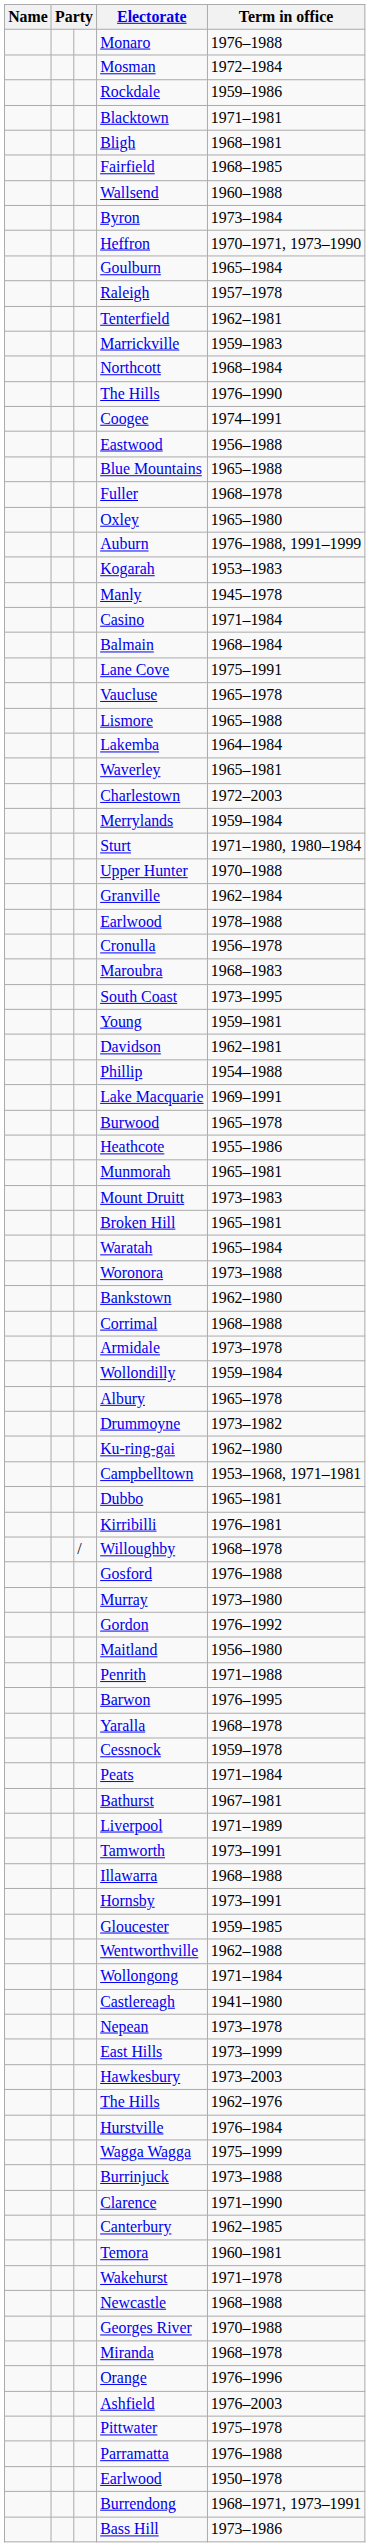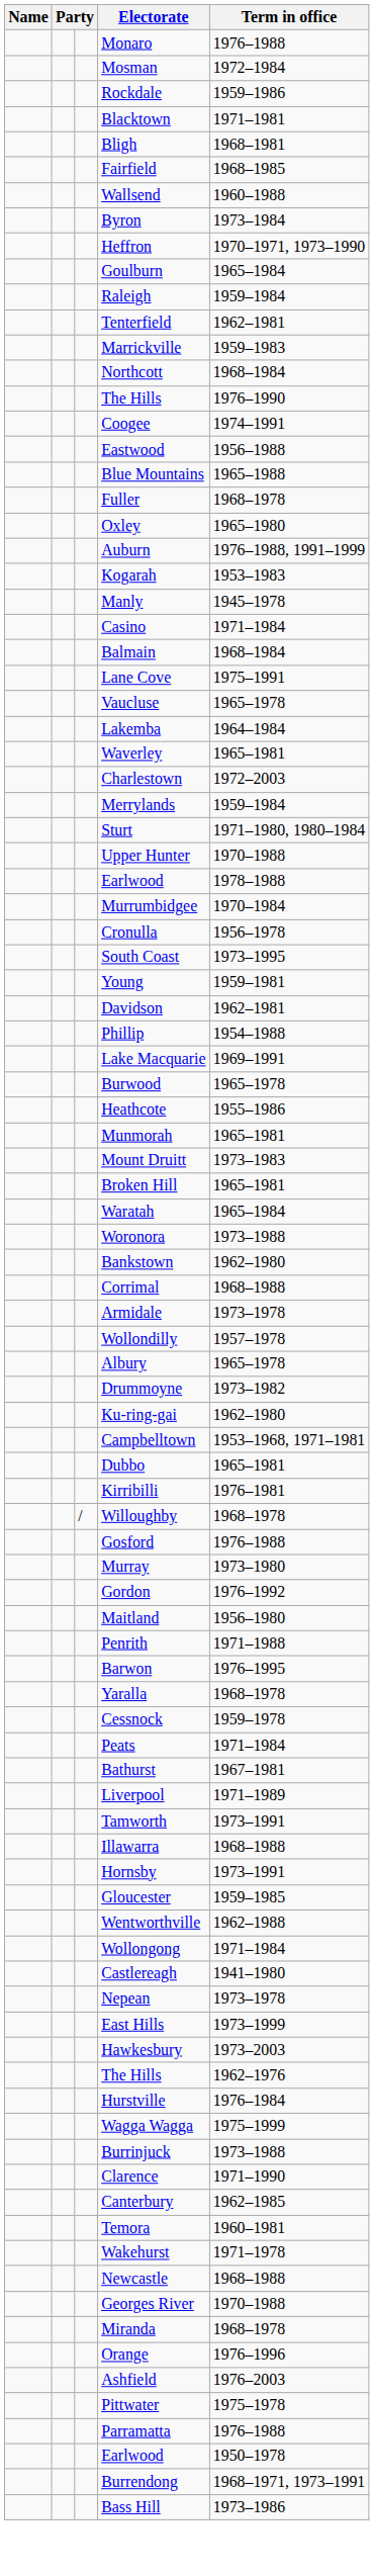 <table class="wikitable sortable">
 <tr>
 <th>Name</th>
 <th colspan=2>Party</th>
 <th><a href='#'>Electorate</a></th>
 <th>Term in office</th>
 </tr>
 <tr>
 <td></td>
 <td> </td>
 <td></td>
 <td><a href='#'>Monaro</a></td>
 <td>1976–1988</td>
 </tr>
 <tr>
 <td></td>
 <td> </td>
 <td></td>
 <td><a href='#'>Mosman</a></td>
 <td>1972–1984</td>
 </tr>
 <tr>
 <td></td>
 <td> </td>
 <td></td>
 <td><a href='#'>Rockdale</a></td>
 <td>1959–1986</td>
 </tr>
 <tr>
 <td></td>
 <td> </td>
 <td></td>
 <td><a href='#'>Blacktown</a></td>
 <td>1971–1981</td>
 </tr>
 <tr>
 <td></td>
 <td> </td>
 <td></td>
 <td><a href='#'>Bligh</a></td>
 <td>1968–1981</td>
 </tr>
 <tr>
 <td></td>
 <td> </td>
 <td></td>
 <td><a href='#'>Fairfield</a></td>
 <td>1968–1985</td>
 </tr>
 <tr>
 <td></td>
 <td> </td>
 <td></td>
 <td><a href='#'>Wallsend</a></td>
 <td>1960–1988</td>
 </tr>
 <tr>
 <td></td>
 <td> </td>
 <td></td>
 <td><a href='#'>Byron</a></td>
 <td>1973–1984</td>
 </tr>
 <tr>
 <td></td>
 <td> </td>
 <td></td>
 <td><a href='#'>Heffron</a></td>
 <td>1970–1971, 1973–1990</td>
 </tr>
 <tr>
 <td></td>
 <td> </td>
 <td></td>
 <td><a href='#'>Goulburn</a></td>
 <td>1965–1984</td>
 </tr>
 <tr>
 <td></td>
 <td> </td>
 <td></td>
 <td><a href='#'>Raleigh</a></td>
-<td>1957–1978</td>
+<td>1959–1984</td>
 </tr>
 <tr>
 <td></td>
 <td> </td>
 <td></td>
 <td><a href='#'>Tenterfield</a></td>
 <td>1962–1981</td>
 </tr>
 <tr>
 <td></td>
 <td> </td>
 <td></td>
 <td><a href='#'>Marrickville</a></td>
 <td>1959–1983</td>
 </tr>
 <tr>
 <td></td>
 <td> </td>
 <td></td>
 <td><a href='#'>Northcott</a></td>
 <td>1968–1984</td>
 </tr>
 <tr>
 <td></td>
 <td> </td>
 <td></td>
 <td><a href='#'>The Hills</a></td>
 <td>1976–1990</td>
 </tr>
 <tr>
 <td></td>
 <td> </td>
 <td></td>
 <td><a href='#'>Coogee</a></td>
 <td>1974–1991</td>
 </tr>
 <tr>
 <td></td>
 <td> </td>
 <td></td>
 <td><a href='#'>Eastwood</a></td>
 <td>1956–1988</td>
 </tr>
 <tr>
 <td></td>
 <td> </td>
 <td></td>
 <td><a href='#'>Blue Mountains</a></td>
 <td>1965–1988</td>
 </tr>
 <tr>
 <td></td>
 <td> </td>
 <td></td>
 <td><a href='#'>Fuller</a></td>
 <td>1968–1978</td>
 </tr>
 <tr>
 <td></td>
 <td> </td>
 <td></td>
 <td><a href='#'>Oxley</a></td>
 <td>1965–1980</td>
 </tr>
 <tr>
 <td></td>
 <td> </td>
 <td></td>
 <td><a href='#'>Auburn</a></td>
 <td>1976–1988, 1991–1999</td>
 </tr>
 <tr>
 <td></td>
 <td> </td>
 <td></td>
 <td><a href='#'>Kogarah</a></td>
 <td>1953–1983</td>
 </tr>
 <tr>
 <td></td>
 <td> </td>
 <td></td>
 <td><a href='#'>Manly</a></td>
 <td>1945–1978</td>
 </tr>
 <tr>
 <td></td>
 <td> </td>
 <td></td>
 <td><a href='#'>Casino</a></td>
 <td>1971–1984</td>
 </tr>
 <tr>
 <td></td>
 <td> </td>
 <td></td>
 <td><a href='#'>Balmain</a></td>
 <td>1968–1984</td>
 </tr>
 <tr>
 <td></td>
 <td> </td>
 <td></td>
 <td><a href='#'>Lane Cove</a></td>
 <td>1975–1991</td>
 </tr>
 <tr>
 <td></td>
 <td> </td>
 <td></td>
 <td><a href='#'>Vaucluse</a></td>
 <td>1965–1978</td>
 </tr>
 <tr>
 <td></td>
 <td> </td>
 <td></td>
-<td><a href='#'>Lismore</a></td>
-<td>1965–1988</td>
-</tr>
-<tr>
-<td></td>
-<td> </td>
-<td></td>
 <td><a href='#'>Lakemba</a></td>
 <td>1964–1984</td>
 </tr>
 <tr>
 <td></td>
 <td> </td>
 <td></td>
 <td><a href='#'>Waverley</a></td>
 <td>1965–1981</td>
 </tr>
 <tr>
 <td></td>
 <td> </td>
 <td></td>
 <td><a href='#'>Charlestown</a></td>
 <td>1972–2003</td>
 </tr>
 <tr>
 <td></td>
 <td> </td>
 <td></td>
 <td><a href='#'>Merrylands</a></td>
 <td>1959–1984</td>
 </tr>
 <tr>
 <td></td>
 <td> </td>
 <td></td>
 <td><a href='#'>Sturt</a></td>
 <td>1971–1980, 1980–1984</td>
 </tr>
 <tr>
 <td></td>
 <td> </td>
 <td></td>
 <td><a href='#'>Upper Hunter</a></td>
 <td>1970–1988</td>
 </tr>
 <tr>
 <td></td>
 <td> </td>
 <td></td>
-<td><a href='#'>Granville</a></td>
-<td>1962–1984</td>
-</tr>
-<tr>
-<td></td>
-<td> </td>
-<td></td>
 <td><a href='#'>Earlwood</a></td>
 <td>1978–1988</td>
 </tr>
 <tr>
 <td></td>
 <td> </td>
 <td></td>
-<td><a href='#'>Cronulla</a></td>
-<td>1956–1978</td>
+<td><a href='#'>Murrumbidgee</a></td>
+<td>1970–1984</td>
 </tr>
 <tr>
 <td></td>
 <td> </td>
 <td></td>
-<td><a href='#'>Maroubra</a></td>
-<td>1968–1983</td>
+<td><a href='#'>Cronulla</a></td>
+<td>1956–1978</td>
 </tr>
 <tr>
 <td></td>
 <td> </td>
 <td></td>
 <td><a href='#'>South Coast</a></td>
 <td>1973–1995</td>
 </tr>
 <tr>
 <td></td>
 <td> </td>
 <td></td>
 <td><a href='#'>Young</a></td>
 <td>1959–1981</td>
 </tr>
 <tr>
 <td></td>
 <td> </td>
 <td></td>
 <td><a href='#'>Davidson</a></td>
 <td>1962–1981</td>
 </tr>
 <tr>
 <td></td>
 <td> </td>
 <td></td>
 <td><a href='#'>Phillip</a></td>
 <td>1954–1988</td>
 </tr>
 <tr>
 <td></td>
 <td> </td>
 <td></td>
 <td><a href='#'>Lake Macquarie</a></td>
 <td>1969–1991</td>
 </tr>
 <tr>
 <td></td>
 <td> </td>
 <td></td>
 <td><a href='#'>Burwood</a></td>
 <td>1965–1978</td>
 </tr>
 <tr>
 <td></td>
 <td> </td>
 <td></td>
 <td><a href='#'>Heathcote</a></td>
 <td>1955–1986</td>
 </tr>
 <tr>
 <td></td>
 <td> </td>
 <td></td>
 <td><a href='#'>Munmorah</a></td>
 <td>1965–1981</td>
 </tr>
 <tr>
 <td></td>
 <td> </td>
 <td></td>
 <td><a href='#'>Mount Druitt</a></td>
 <td>1973–1983</td>
 </tr>
 <tr>
 <td></td>
 <td> </td>
 <td></td>
 <td><a href='#'>Broken Hill</a></td>
 <td>1965–1981</td>
 </tr>
 <tr>
 <td></td>
 <td> </td>
 <td></td>
 <td><a href='#'>Waratah</a></td>
 <td>1965–1984</td>
 </tr>
 <tr>
 <td></td>
 <td> </td>
 <td></td>
 <td><a href='#'>Woronora</a></td>
 <td>1973–1988</td>
 </tr>
 <tr>
 <td></td>
 <td> </td>
 <td></td>
 <td><a href='#'>Bankstown</a></td>
 <td>1962–1980</td>
 </tr>
 <tr>
 <td></td>
 <td> </td>
 <td></td>
 <td><a href='#'>Corrimal</a></td>
 <td>1968–1988</td>
 </tr>
 <tr>
 <td></td>
 <td> </td>
 <td></td>
 <td><a href='#'>Armidale</a></td>
 <td>1973–1978</td>
 </tr>
 <tr>
 <td></td>
 <td> </td>
 <td></td>
 <td><a href='#'>Wollondilly</a></td>
-<td>1959–1984</td>
+<td>1957–1978</td>
 </tr>
 <tr>
 <td></td>
 <td> </td>
 <td></td>
 <td><a href='#'>Albury</a></td>
 <td>1965–1978</td>
 </tr>
 <tr>
 <td></td>
 <td> </td>
 <td></td>
 <td><a href='#'>Drummoyne</a></td>
 <td>1973–1982</td>
 </tr>
 <tr>
 <td></td>
 <td> </td>
 <td></td>
 <td><a href='#'>Ku-ring-gai</a></td>
 <td>1962–1980</td>
 </tr>
 <tr>
 <td></td>
 <td> </td>
 <td></td>
 <td><a href='#'>Campbelltown</a></td>
 <td>1953–1968, 1971–1981</td>
 </tr>
 <tr>
 <td></td>
 <td> </td>
 <td></td>
 <td><a href='#'>Dubbo</a></td>
 <td>1965–1981</td>
 </tr>
 <tr>
 <td></td>
 <td> </td>
 <td></td>
 <td><a href='#'>Kirribilli</a></td>
 <td>1976–1981</td>
 </tr>
 <tr>
 <td></td>
 <td> </td>
 <td>/</td>
 <td><a href='#'>Willoughby</a></td>
 <td>1968–1978</td>
 </tr>
 <tr>
 <td></td>
 <td> </td>
 <td></td>
 <td><a href='#'>Gosford</a></td>
 <td>1976–1988</td>
 </tr>
 <tr>
 <td></td>
 <td> </td>
 <td></td>
 <td><a href='#'>Murray</a></td>
 <td>1973–1980</td>
 </tr>
 <tr>
 <td></td>
 <td> </td>
 <td></td>
 <td><a href='#'>Gordon</a></td>
 <td>1976–1992</td>
 </tr>
 <tr>
 <td></td>
 <td> </td>
 <td></td>
 <td><a href='#'>Maitland</a></td>
 <td>1956–1980</td>
 </tr>
 <tr>
 <td></td>
 <td> </td>
 <td></td>
 <td><a href='#'>Penrith</a></td>
 <td>1971–1988</td>
 </tr>
 <tr>
 <td></td>
 <td> </td>
 <td></td>
 <td><a href='#'>Barwon</a></td>
 <td>1976–1995</td>
 </tr>
 <tr>
 <td></td>
 <td> </td>
 <td></td>
 <td><a href='#'>Yaralla</a></td>
 <td>1968–1978</td>
 </tr>
 <tr>
 <td></td>
 <td> </td>
 <td></td>
 <td><a href='#'>Cessnock</a></td>
 <td>1959–1978</td>
 </tr>
 <tr>
 <td></td>
 <td> </td>
 <td></td>
 <td><a href='#'>Peats</a></td>
 <td>1971–1984</td>
 </tr>
 <tr>
 <td></td>
 <td> </td>
 <td></td>
 <td><a href='#'>Bathurst</a></td>
 <td>1967–1981</td>
 </tr>
 <tr>
 <td></td>
 <td> </td>
 <td></td>
 <td><a href='#'>Liverpool</a></td>
 <td>1971–1989</td>
 </tr>
 <tr>
 <td></td>
 <td> </td>
 <td></td>
 <td><a href='#'>Tamworth</a></td>
 <td>1973–1991</td>
 </tr>
 <tr>
 <td></td>
 <td> </td>
 <td></td>
 <td><a href='#'>Illawarra</a></td>
 <td>1968–1988</td>
 </tr>
 <tr>
 <td></td>
 <td> </td>
 <td></td>
 <td><a href='#'>Hornsby</a></td>
 <td>1973–1991</td>
 </tr>
 <tr>
 <td></td>
 <td> </td>
 <td></td>
 <td><a href='#'>Gloucester</a></td>
 <td>1959–1985</td>
 </tr>
 <tr>
 <td></td>
 <td> </td>
 <td></td>
 <td><a href='#'>Wentworthville</a></td>
 <td>1962–1988</td>
 </tr>
 <tr>
 <td></td>
 <td> </td>
 <td></td>
 <td><a href='#'>Wollongong</a></td>
 <td>1971–1984</td>
 </tr>
 <tr>
 <td></td>
 <td> </td>
 <td></td>
 <td><a href='#'>Castlereagh</a></td>
 <td>1941–1980</td>
 </tr>
 <tr>
 <td></td>
 <td> </td>
 <td></td>
 <td><a href='#'>Nepean</a></td>
 <td>1973–1978</td>
 </tr>
 <tr>
 <td></td>
 <td> </td>
 <td></td>
 <td><a href='#'>East Hills</a></td>
 <td>1973–1999</td>
 </tr>
 <tr>
 <td></td>
 <td> </td>
 <td></td>
 <td><a href='#'>Hawkesbury</a></td>
 <td>1973–2003</td>
 </tr>
 <tr>
 <td></td>
 <td> </td>
 <td></td>
 <td><a href='#'>The Hills</a></td>
 <td>1962–1976</td>
 </tr>
 <tr>
 <td></td>
 <td> </td>
 <td></td>
 <td><a href='#'>Hurstville</a></td>
 <td>1976–1984</td>
 </tr>
 <tr>
 <td></td>
 <td> </td>
 <td></td>
 <td><a href='#'>Wagga Wagga</a></td>
 <td>1975–1999</td>
 </tr>
 <tr>
 <td></td>
 <td> </td>
 <td></td>
 <td><a href='#'>Burrinjuck</a></td>
 <td>1973–1988</td>
 </tr>
 <tr>
 <td></td>
 <td> </td>
 <td></td>
 <td><a href='#'>Clarence</a></td>
 <td>1971–1990</td>
 </tr>
 <tr>
 <td></td>
 <td> </td>
 <td></td>
 <td><a href='#'>Canterbury</a></td>
 <td>1962–1985</td>
 </tr>
 <tr>
 <td></td>
 <td> </td>
 <td></td>
 <td><a href='#'>Temora</a></td>
 <td>1960–1981</td>
 </tr>
 <tr>
 <td></td>
 <td> </td>
 <td></td>
 <td><a href='#'>Wakehurst</a></td>
 <td>1971–1978</td>
 </tr>
 <tr>
 <td></td>
 <td> </td>
 <td></td>
 <td><a href='#'>Newcastle</a></td>
 <td>1968–1988</td>
 </tr>
 <tr>
 <td></td>
 <td> </td>
 <td></td>
 <td><a href='#'>Georges River</a></td>
 <td>1970–1988</td>
 </tr>
 <tr>
 <td></td>
 <td> </td>
 <td></td>
 <td><a href='#'>Miranda</a></td>
 <td>1968–1978</td>
 </tr>
 <tr>
 <td></td>
 <td> </td>
 <td></td>
 <td><a href='#'>Orange</a></td>
 <td>1976–1996</td>
 </tr>
 <tr>
 <td></td>
 <td> </td>
 <td></td>
 <td><a href='#'>Ashfield</a></td>
 <td>1976–2003</td>
 </tr>
 <tr>
 <td></td>
 <td> </td>
 <td></td>
 <td><a href='#'>Pittwater</a></td>
 <td>1975–1978</td>
 </tr>
 <tr>
 <td></td>
 <td> </td>
 <td></td>
 <td><a href='#'>Parramatta</a></td>
 <td>1976–1988</td>
 </tr>
 <tr>
 <td></td>
 <td> </td>
 <td></td>
 <td><a href='#'>Earlwood</a></td>
 <td>1950–1978</td>
 </tr>
 <tr>
 <td></td>
 <td> </td>
 <td></td>
 <td><a href='#'>Burrendong</a></td>
 <td>1968–1971, 1973–1991</td>
 </tr>
 <tr>
 <td></td>
 <td> </td>
 <td></td>
 <td><a href='#'>Bass Hill</a></td>
 <td>1973–1986</td>
 </tr>
 </table>
